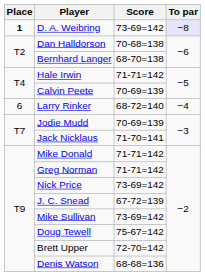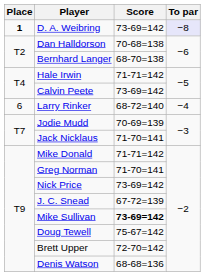 <table class="wikitable">
 <tr>
 <th>Place</th>
 <th>Player</th>
 <th>Score</th>
 <th>To par</th>
 </tr>
 <tr>
 <td align=center><strong>1</strong></td>
 <td> <a href='#'>D. A. Weibring</a></td>
 <td align=center>73-69=142</td>
 <td align=center style="background: lavender;">−8</td>
 </tr>
 <tr>
 <td rowspan=2 align=center>T2</td>
 <td> <a href='#'>Dan Halldorson</a></td>
 <td align=center>70-68=138</td>
 <td rowspan=2 align=center>−6</td>
 </tr>
 <tr>
 <td> <a href='#'>Bernhard Langer</a></td>
 <td align=center>68-70=138</td>
 </tr>
 <tr>
 <td rowspan=2 align=center>T4</td>
 <td> <a href='#'>Hale Irwin</a></td>
 <td align=center>71-71=142</td>
 <td rowspan=2 align=center>−5</td>
 </tr>
 <tr>
 <td> <a href='#'>Calvin Peete</a></td>
-<td align=center>70-69=139</td>
+<td align=center>73-69=142</td>
 </tr>
 <tr>
 <td align=center>6</td>
 <td> <a href='#'>Larry Rinker</a></td>
 <td align=center>68-72=140</td>
 <td align=center>−4</td>
 </tr>
 <tr>
 <td rowspan=2 align=center>T7</td>
 <td> <a href='#'>Jodie Mudd</a></td>
 <td align=center>70-69=139</td>
 <td rowspan=2 align=center>−3</td>
 </tr>
 <tr>
 <td> <a href='#'>Jack Nicklaus</a></td>
 <td align=center>71-70=141</td>
 </tr>
 <tr>
 <td rowspan=8 align=center>T9</td>
 <td> <a href='#'>Mike Donald</a></td>
 <td align=center>71-71=142</td>
 <td rowspan=8 align=center>−2</td>
 </tr>
 <tr>
 <td> <a href='#'>Greg Norman</a></td>
-<td align=center>71-71=142</td>
+<td align=center>71-70=141</td>
 </tr>
 <tr>
 <td> <a href='#'>Nick Price</a></td>
 <td align=center>73-69=142</td>
 </tr>
 <tr>
 <td> <a href='#'>J. C. Snead</a></td>
 <td align=center>67-72=139</td>
 </tr>
 <tr>
 <td> <a href='#'>Mike Sullivan</a></td>
-<td align=center>73-69=142</td>
+<td align=center><strong>73-69=142</strong></td>
 </tr>
 <tr>
 <td> <a href='#'>Doug Tewell</a></td>
 <td align=center>75-67=142</td>
 </tr>
 <tr>
 <td> Brett Upper</td>
 <td align=center>72-70=142</td>
 </tr>
 <tr>
 <td> <a href='#'>Denis Watson</a></td>
 <td align=center>68-68=136</td>
 </tr>
 </table>
